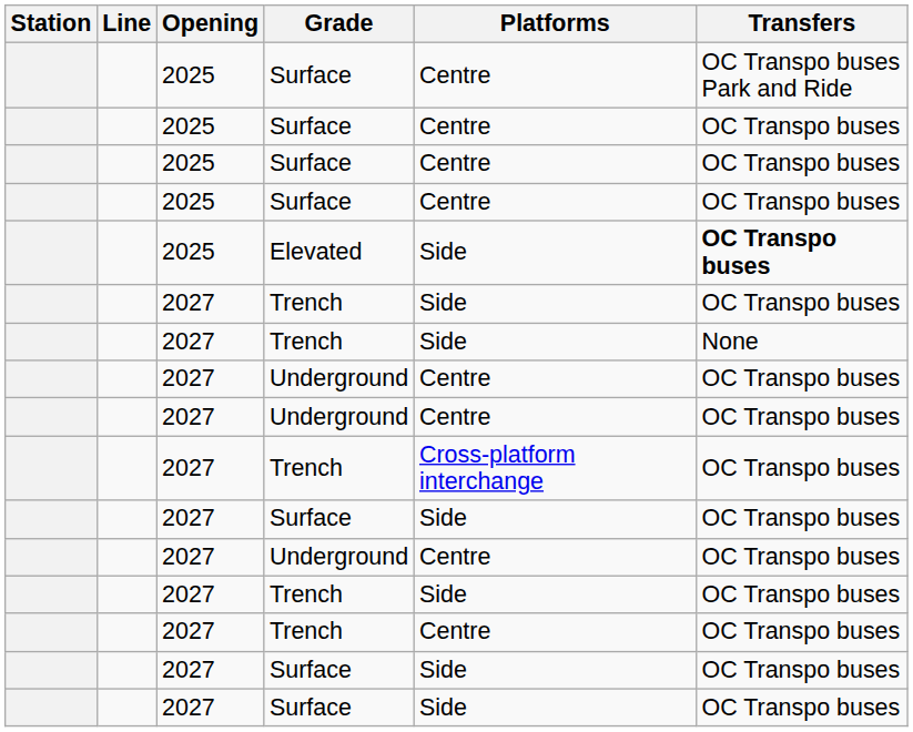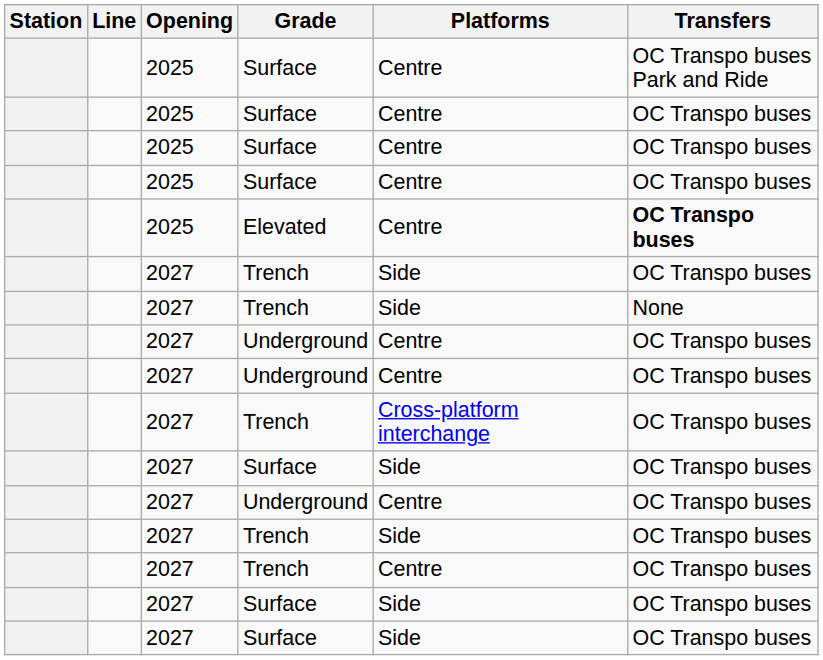 <table class="wikitable plainrowheaders sortable">
 <tr>
 <th>Station</th>
 <th>Line</th>
 <th>Opening</th>
 <th>Grade</th>
 <th>Platforms</th>
 <th>Transfers</th>
 </tr>
 <tr>
 <th></th>
 <td> </td>
 <td>2025</td>
 <td>Surface</td>
 <td>Centre</td>
 <td> OC Transpo buses<br> Park and Ride</td>
 </tr>
 <tr>
 <th></th>
 <td> </td>
 <td>2025</td>
 <td>Surface</td>
 <td>Centre</td>
 <td> OC Transpo buses</td>
 </tr>
 <tr>
 <th></th>
 <td> </td>
 <td>2025</td>
 <td>Surface</td>
 <td>Centre</td>
 <td> OC Transpo buses</td>
 </tr>
 <tr>
 <th></th>
 <td> </td>
 <td>2025</td>
 <td>Surface</td>
 <td>Centre</td>
 <td> OC Transpo buses</td>
 </tr>
 <tr>
 <th></th>
 <td> </td>
 <td>2025</td>
 <td>Elevated</td>
-<td>Side</td>
+<td>Centre</td>
 <td><strong> OC Transpo buses</strong></td>
 </tr>
 <tr>
 <th></th>
 <td> </td>
 <td>2027</td>
 <td>Trench</td>
 <td>Side</td>
 <td> OC Transpo buses</td>
 </tr>
 <tr>
 <th></th>
 <td> </td>
 <td>2027</td>
 <td>Trench</td>
 <td>Side</td>
 <td>None</td>
 </tr>
 <tr>
 <th></th>
 <td> </td>
 <td>2027</td>
 <td>Underground</td>
 <td>Centre</td>
 <td> OC Transpo buses</td>
 </tr>
 <tr>
 <th></th>
 <td> </td>
 <td>2027</td>
 <td>Underground</td>
 <td>Centre</td>
 <td> OC Transpo buses</td>
 </tr>
 <tr>
 <th></th>
 <td> </td>
 <td>2027</td>
 <td>Trench</td>
 <td><a href='#'>Cross-platform interchange</a></td>
 <td> OC Transpo buses</td>
 </tr>
 <tr>
 <th></th>
 <td></td>
 <td>2027</td>
 <td>Surface</td>
 <td>Side</td>
 <td> OC Transpo buses</td>
 </tr>
 <tr>
 <th></th>
 <td></td>
 <td>2027</td>
 <td>Underground</td>
 <td>Centre</td>
 <td> OC Transpo buses</td>
 </tr>
 <tr>
 <th></th>
 <td></td>
 <td>2027</td>
 <td>Trench</td>
 <td>Side</td>
 <td> OC Transpo buses</td>
 </tr>
 <tr>
 <th></th>
 <td></td>
 <td>2027</td>
 <td>Trench</td>
 <td>Centre</td>
 <td> OC Transpo buses</td>
 </tr>
 <tr>
 <th></th>
 <td></td>
 <td>2027</td>
 <td>Surface</td>
 <td>Side</td>
 <td> OC Transpo buses</td>
 </tr>
 <tr>
 <th></th>
 <td></td>
 <td>2027</td>
 <td>Surface</td>
 <td>Side</td>
 <td> OC Transpo buses</td>
 </tr>
 </table>
